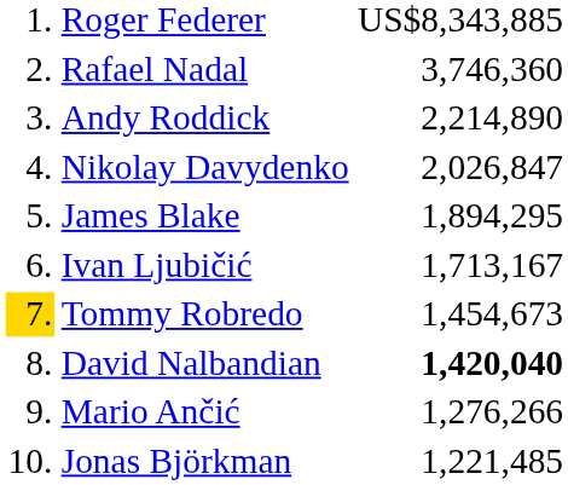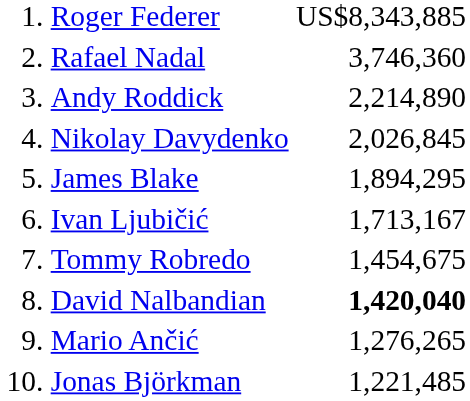 <table>
 <tr>
 <td align="right">1.</td>
 <td> <a href='#'>Roger Federer</a></td>
 <td align="right">US$8,343,885</td>
 </tr>
 <tr>
 <td align="right">2.</td>
 <td> <a href='#'>Rafael Nadal</a></td>
 <td align="right">3,746,360</td>
 </tr>
 <tr>
 <td align="right">3.</td>
 <td> <a href='#'>Andy Roddick</a></td>
 <td align="right">2,214,890</td>
 </tr>
 <tr>
 <td align="right">4.</td>
 <td> <a href='#'>Nikolay Davydenko</a></td>
-<td align="right">2,026,847</td>
+<td align="right">2,026,845</td>
 </tr>
 <tr>
 <td align="right">5.</td>
 <td> <a href='#'>James Blake</a></td>
 <td align="right">1,894,295</td>
 </tr>
 <tr>
 <td align="right">6.</td>
 <td> <a href='#'>Ivan Ljubičić</a></td>
 <td align="right">1,713,167</td>
 </tr>
 <tr>
-<td align="right" style="background: gold;">7.</td>
+<td align="right">7.</td>
 <td> <a href='#'>Tommy Robredo</a></td>
-<td align="right">1,454,673</td>
+<td align="right">1,454,675</td>
 </tr>
 <tr>
 <td align="right">8.</td>
 <td> <a href='#'>David Nalbandian</a></td>
 <td align="right"><strong>1,420,040</strong></td>
 </tr>
 <tr>
 <td align="right">9.</td>
 <td> <a href='#'>Mario Ančić</a></td>
-<td align="right">1,276,266</td>
+<td align="right">1,276,265</td>
 </tr>
 <tr>
 <td align="right">10.</td>
 <td> <a href='#'>Jonas Björkman</a></td>
 <td align="right">1,221,485</td>
 </tr>
 </table>
